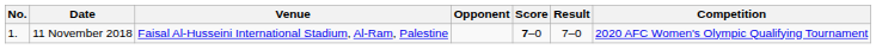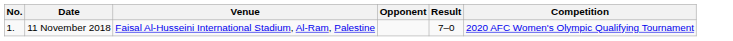 <table class="wikitable">
 <tr>
 <th>No.</th>
 <th>Date</th>
 <th>Venue</th>
 <th>Opponent</th>
-<th>Score</th>
 <th>Result</th>
 <th>Competition</th>
 </tr>
 <tr>
 <td>1.</td>
 <td>11 November 2018</td>
 <td><a href='#'>Faisal Al-Husseini International Stadium</a>, <a href='#'>Al-Ram</a>, <a href='#'>Palestine</a></td>
 <td></td>
-<td align=center><strong>7</strong>–0</td>
 <td align=center>7–0</td>
 <td><a href='#'>2020 AFC Women's Olympic Qualifying Tournament</a></td>
 </tr>
 </table>
